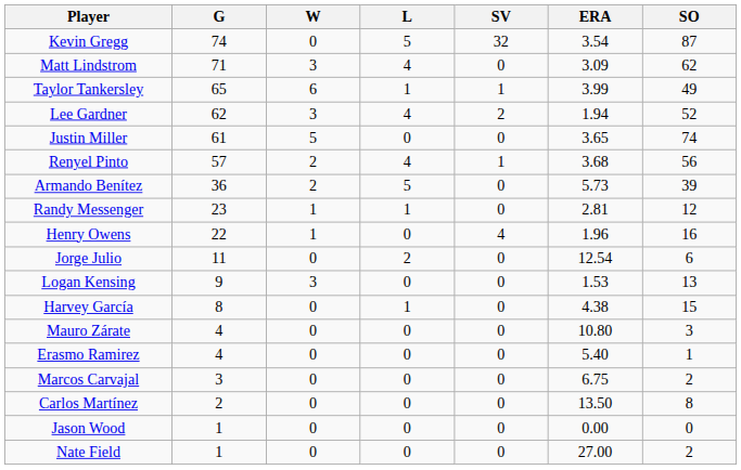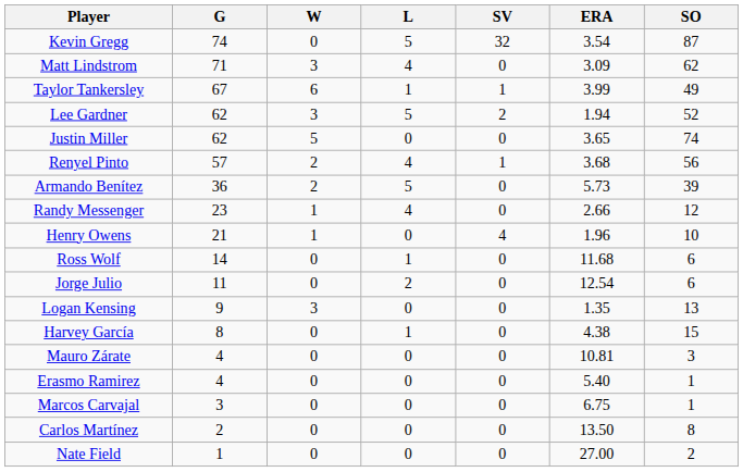 <table class="wikitable sortable">
 <tr>
 <th bgcolor="#DDDDFF" width="16%">Player</th>
 <th bgcolor="#DDDDFF" width="9%">G</th>
 <th bgcolor="#DDDDFF" width="9%">W</th>
 <th bgcolor="#DDDDFF" width="9%">L</th>
 <th bgcolor="#DDDDFF" width="9%">SV</th>
 <th bgcolor="#DDDDFF" width="9%">ERA</th>
 <th bgcolor="#DDDDFF" width="9%">SO</th>
 </tr>
 <tr align=center>
 <td><a href='#'>Kevin Gregg</a></td>
 <td>74</td>
 <td>0</td>
 <td>5</td>
 <td>32</td>
 <td>3.54</td>
 <td>87</td>
 </tr>
 <tr align=center>
 <td><a href='#'>Matt Lindstrom</a></td>
 <td>71</td>
 <td>3</td>
 <td>4</td>
 <td>0</td>
 <td>3.09</td>
 <td>62</td>
 </tr>
 <tr align=center>
 <td><a href='#'>Taylor Tankersley</a></td>
-<td>65</td>
+<td>67</td>
 <td>6</td>
 <td>1</td>
 <td>1</td>
 <td>3.99</td>
 <td>49</td>
 </tr>
 <tr align=center>
 <td><a href='#'>Lee Gardner</a></td>
 <td>62</td>
 <td>3</td>
-<td>4</td>
+<td>5</td>
 <td>2</td>
 <td>1.94</td>
 <td>52</td>
 </tr>
 <tr align=center>
 <td><a href='#'>Justin Miller</a></td>
-<td>61</td>
+<td>62</td>
 <td>5</td>
 <td>0</td>
 <td>0</td>
 <td>3.65</td>
 <td>74</td>
 </tr>
 <tr align=center>
 <td><a href='#'>Renyel Pinto</a></td>
 <td>57</td>
 <td>2</td>
 <td>4</td>
 <td>1</td>
 <td>3.68</td>
 <td>56</td>
 </tr>
 <tr align=center>
 <td><a href='#'>Armando Benítez</a></td>
 <td>36</td>
 <td>2</td>
 <td>5</td>
 <td>0</td>
 <td>5.73</td>
 <td>39</td>
 </tr>
 <tr align=center>
 <td><a href='#'>Randy Messenger</a></td>
 <td>23</td>
 <td>1</td>
-<td>1</td>
+<td>4</td>
 <td>0</td>
-<td>2.81</td>
+<td>2.66</td>
 <td>12</td>
 </tr>
 <tr align=center>
 <td><a href='#'>Henry Owens</a></td>
-<td>22</td>
+<td>21</td>
 <td>1</td>
 <td>0</td>
 <td>4</td>
 <td>1.96</td>
-<td>16</td>
+<td>10</td>
+</tr>
+<tr align=center>
+<td><a href='#'>Ross Wolf</a></td>
+<td>14</td>
+<td>0</td>
+<td>1</td>
+<td>0</td>
+<td>11.68</td>
+<td>6</td>
 </tr>
 <tr align=center>
 <td><a href='#'>Jorge Julio</a></td>
 <td>11</td>
 <td>0</td>
 <td>2</td>
 <td>0</td>
 <td>12.54</td>
 <td>6</td>
 </tr>
 <tr align=center>
 <td><a href='#'>Logan Kensing</a></td>
 <td>9</td>
 <td>3</td>
 <td>0</td>
 <td>0</td>
-<td>1.53</td>
+<td>1.35</td>
 <td>13</td>
 </tr>
 <tr align=center>
 <td><a href='#'>Harvey García</a></td>
 <td>8</td>
 <td>0</td>
 <td>1</td>
 <td>0</td>
 <td>4.38</td>
 <td>15</td>
 </tr>
 <tr align=center>
 <td><a href='#'>Mauro Zárate</a></td>
 <td>4</td>
 <td>0</td>
 <td>0</td>
 <td>0</td>
-<td>10.80</td>
+<td>10.81</td>
 <td>3</td>
 </tr>
 <tr align=center>
 <td><a href='#'>Erasmo Ramirez</a></td>
 <td>4</td>
 <td>0</td>
 <td>0</td>
 <td>0</td>
 <td>5.40</td>
 <td>1</td>
 </tr>
 <tr align=center>
 <td><a href='#'>Marcos Carvajal</a></td>
 <td>3</td>
 <td>0</td>
 <td>0</td>
 <td>0</td>
 <td>6.75</td>
-<td>2</td>
+<td>1</td>
 </tr>
 <tr align=center>
 <td><a href='#'>Carlos Martínez</a></td>
 <td>2</td>
 <td>0</td>
 <td>0</td>
 <td>0</td>
 <td>13.50</td>
 <td>8</td>
 </tr>
 <tr align=center>
-<td><a href='#'>Jason Wood</a></td>
-<td>1</td>
-<td>0</td>
-<td>0</td>
-<td>0</td>
-<td>0.00</td>
-<td>0</td>
-</tr>
-<tr align=center>
 <td><a href='#'>Nate Field</a></td>
 <td>1</td>
 <td>0</td>
 <td>0</td>
 <td>0</td>
 <td>27.00</td>
 <td>2</td>
 </tr>
 </table>
